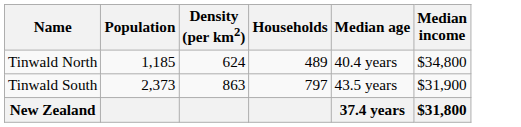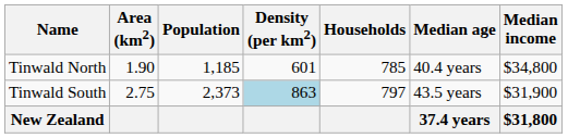 <table class="wikitable">
 <tr>
 <th>Name</th>
+<th>Area<br>(km<sup>2</sup>)</th>
 <th>Population</th>
 <th>Density<br>(per km<sup>2</sup>)</th>
 <th>Households</th>
 <th>Median age</th>
 <th>Median<br>income</th>
 </tr>
 <tr>
 <td>Tinwald North</td>
+<td style="text-align:right;">1.90</td>
 <td style="text-align:right;">1,185</td>
-<td style="text-align:right;">624</td>
-<td style="text-align:right;">489</td>
+<td style="text-align:right;">601</td>
+<td style="text-align:right;">785</td>
 <td>40.4 years</td>
 <td>$34,800</td>
 </tr>
 <tr>
 <td>Tinwald South</td>
+<td style="text-align:right;">2.75</td>
 <td style="text-align:right;">2,373</td>
-<td style="text-align:right;">863</td>
+<td style="background: lightblue; text-align:right;">863</td>
 <td style="text-align:right;">797</td>
 <td>43.5 years</td>
 <td>$31,900</td>
 </tr>
 <tr>
 <th>New Zealand</th>
 <th></th>
 <th></th>
 <th></th>
+<th></th>
 <th>37.4 years</th>
 <th style="text-align:left;">$31,800</th>
 </tr>
 </table>
